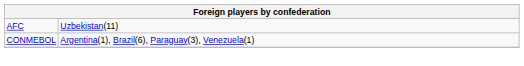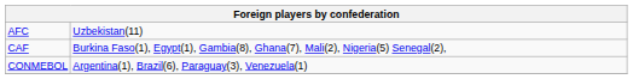 <table class="wikitable" style="font-size:80%;" width="60%">
 <tr>
 <th colspan="2" style="width:200px;">Foreign players by confederation</th>
 </tr>
 <tr>
 <td width="10%"><a href='#'>AFC</a></td>
 <td> <a href='#'>Uzbekistan</a>(11)</td>
 </tr>
 <tr>
+<td width="10%"><a href='#'>CAF</a></td>
+<td><a href='#'>Burkina Faso</a>(1),  <a href='#'>Egypt</a>(1),  <a href='#'>Gambia</a>(8),  <a href='#'>Ghana</a>(7),  <a href='#'>Mali</a>(2), <a href='#'>Nigeria</a>(5)  <a href='#'>Senegal</a>(2),</td>
+</tr>
+<tr>
 <td width="10%"><a href='#'>CONMEBOL</a></td>
 <td> <a href='#'>Argentina</a>(1),  <a href='#'>Brazil</a>(6),  <a href='#'>Paraguay</a>(3),  <a href='#'>Venezuela</a>(1)</td>
 </tr>
 <tr>
 </tr>
 </table>
